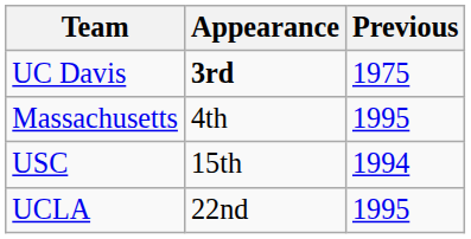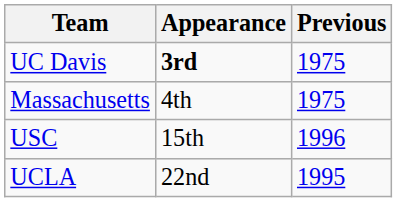 <table class="wikitable sortable">
 <tr>
 <th>Team</th>
 <th>Appearance</th>
 <th>Previous</th>
 </tr>
 <tr>
 <td><a href='#'>UC Davis</a></td>
 <td><strong>3rd</strong></td>
 <td><a href='#'>1975</a></td>
 </tr>
 <tr>
 <td><a href='#'>Massachusetts</a></td>
 <td>4th</td>
-<td><a href='#'>1995</a></td>
+<td><a href='#'>1975</a></td>
 </tr>
 <tr>
 <td><a href='#'>USC</a></td>
 <td>15th</td>
-<td><a href='#'>1994</a></td>
+<td><a href='#'>1996</a></td>
 </tr>
 <tr>
 <td><a href='#'>UCLA</a></td>
 <td>22nd</td>
 <td><a href='#'>1995</a></td>
 </tr>
 </table>
